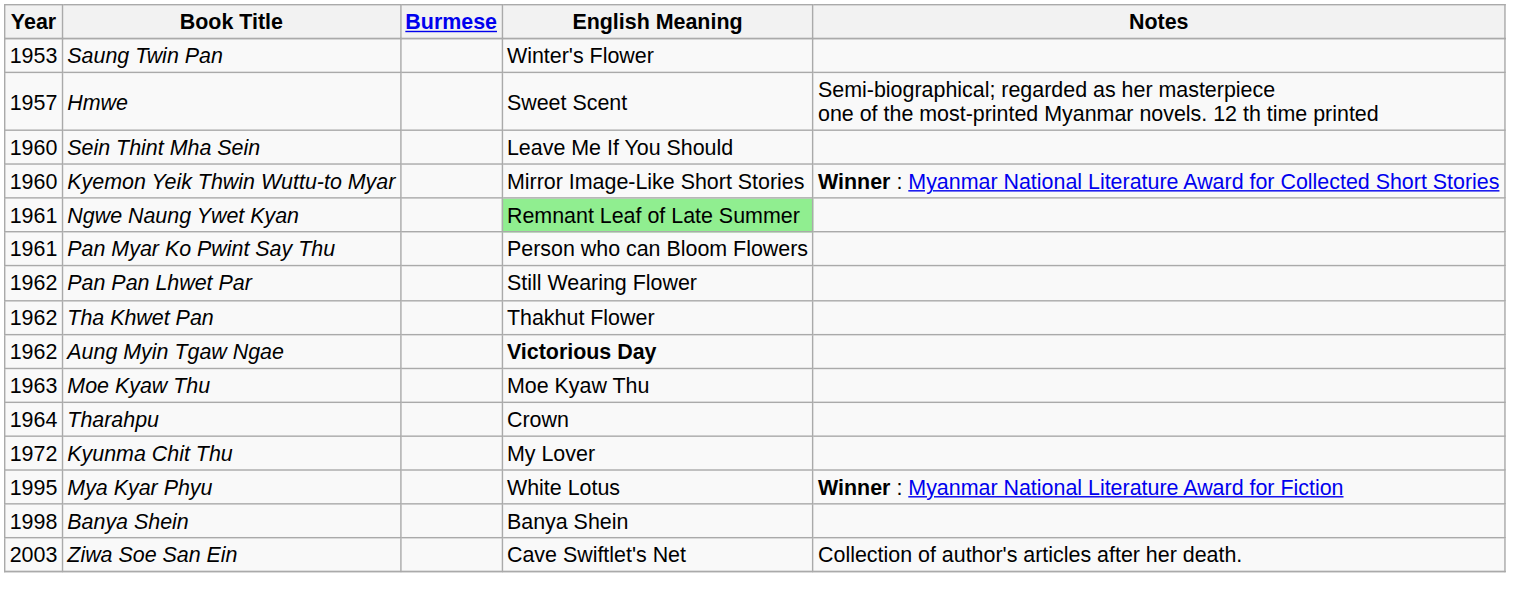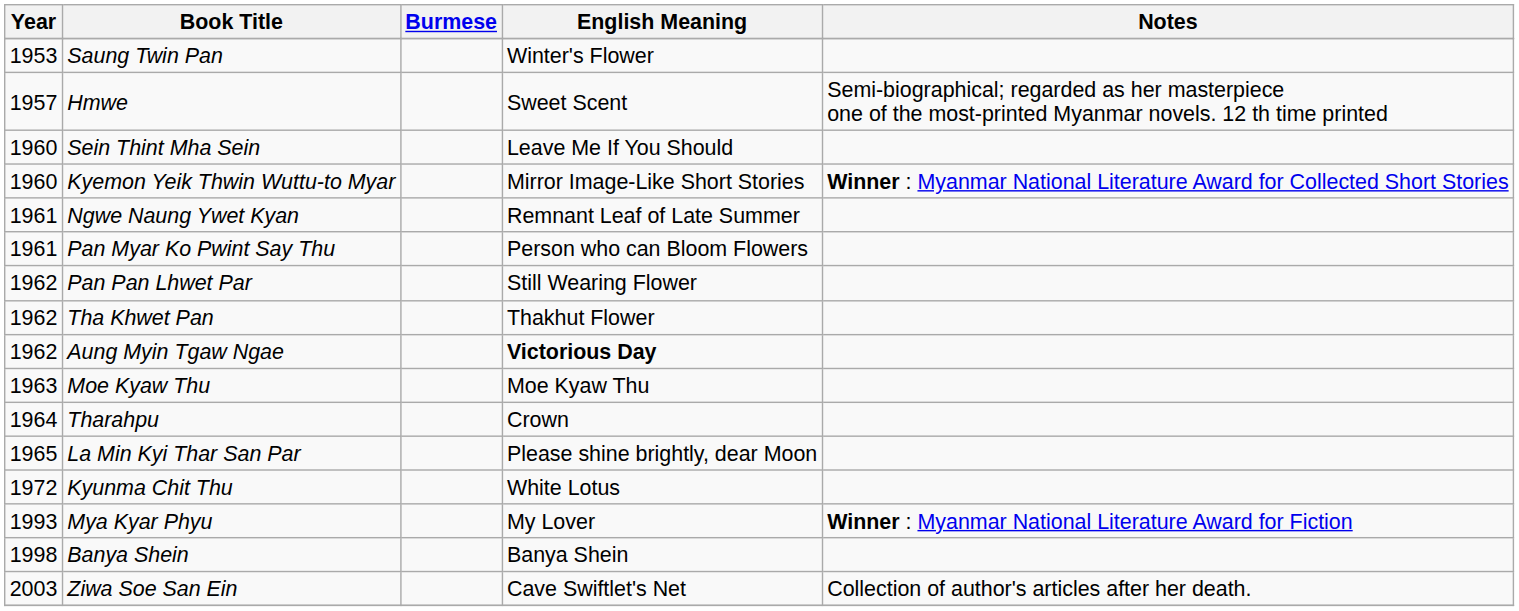 <table class="wikitable sortable" style="font-size: 95%;">
 <tr>
 <th>Year</th>
 <th>Book Title</th>
 <th><a href='#'>Burmese</a></th>
 <th>English Meaning</th>
 <th>Notes</th>
 </tr>
 <tr>
 </tr>
 <tr>
 <td>1953</td>
 <td><em>Saung Twin Pan</em></td>
 <td></td>
 <td>Winter's Flower</td>
 <td></td>
 </tr>
 <tr>
 <td>1957</td>
 <td><em>Hmwe</em></td>
 <td></td>
 <td>Sweet Scent</td>
 <td>Semi-biographical; regarded as her masterpiece<br>one of the most-printed Myanmar novels. 12 th time printed</td>
 </tr>
 <tr>
 <td>1960</td>
 <td><em>Sein Thint Mha Sein</em></td>
 <td></td>
 <td>Leave Me If You Should</td>
 <td></td>
 </tr>
 <tr>
 <td>1960</td>
 <td><em>Kyemon Yeik Thwin Wuttu-to Myar</em></td>
 <td></td>
 <td>Mirror Image-Like Short Stories</td>
 <td><strong>Winner</strong> :  <a href='#'>Myanmar National Literature Award for Collected Short Stories</a></td>
 </tr>
 <tr>
 <td>1961</td>
 <td><em>Ngwe Naung Ywet Kyan</em></td>
 <td></td>
-<td style="background: lightgreen;">Remnant Leaf of Late Summer</td>
+<td>Remnant Leaf of Late Summer</td>
 <td></td>
 </tr>
 <tr>
 <td>1961</td>
 <td><em>Pan Myar Ko Pwint Say Thu</em></td>
 <td></td>
 <td>Person who can Bloom Flowers</td>
 <td></td>
 </tr>
 <tr>
 <td>1962</td>
 <td><em>Pan Pan Lhwet Par</em></td>
 <td></td>
 <td>Still Wearing Flower</td>
 <td></td>
 </tr>
 <tr>
 <td>1962</td>
 <td><em>Tha Khwet Pan</em></td>
 <td></td>
 <td>Thakhut Flower</td>
 <td></td>
 </tr>
 <tr>
 <td>1962</td>
 <td><em>Aung Myin Tgaw Ngae</em></td>
 <td></td>
 <td><strong>Victorious Day</strong></td>
 <td></td>
 </tr>
 <tr>
 <td>1963</td>
 <td><em>Moe Kyaw Thu</em></td>
 <td></td>
 <td>Moe Kyaw Thu</td>
 <td></td>
 </tr>
 <tr>
 <td>1964</td>
 <td><em>Tharahpu</em></td>
 <td></td>
 <td>Crown</td>
 <td></td>
 </tr>
 <tr>
+<td>1965</td>
+<td><em>La Min Kyi Thar San Par</em></td>
+<td></td>
+<td>Please shine brightly, dear Moon</td>
+<td></td>
+</tr>
+<tr>
 <td>1972</td>
 <td><em>Kyunma Chit Thu</em></td>
 <td></td>
-<td>My Lover</td>
+<td>White Lotus</td>
 <td></td>
 </tr>
 <tr>
-<td>1995</td>
+<td>1993</td>
 <td><em>Mya Kyar Phyu</em></td>
 <td></td>
-<td>White Lotus</td>
+<td>My Lover</td>
 <td><strong>Winner</strong> : <a href='#'>Myanmar National Literature Award for Fiction</a></td>
 </tr>
 <tr>
 <td>1998</td>
 <td><em>Banya Shein</em></td>
 <td></td>
 <td>Banya Shein</td>
 <td></td>
 </tr>
 <tr>
 <td>2003</td>
 <td><em>Ziwa Soe San Ein</em></td>
 <td></td>
 <td>Cave Swiftlet's Net</td>
 <td>Collection of author's articles after her death.</td>
 </tr>
 <tr>
 </tr>
 </table>
